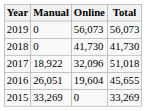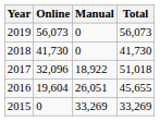 <table class="wikitable">
 <tr>
 <th>Year</th>
+<th>Online</th>
 <th>Manual</th>
-<th>Online</th>
 <th>Total</th>
 </tr>
 <tr>
 <td>2019</td>
+<td>56,073</td>
 <td>0</td>
-<td>56,073</td>
 <td>56,073</td>
 </tr>
 <tr>
 <td>2018</td>
+<td>41,730</td>
 <td>0</td>
-<td>41,730</td>
 <td>41,730</td>
 </tr>
 <tr>
 <td>2017</td>
+<td>32,096</td>
 <td>18,922</td>
-<td>32,096</td>
 <td>51,018</td>
 </tr>
 <tr>
 <td>2016</td>
+<td>19,604</td>
 <td>26,051</td>
-<td>19,604</td>
 <td>45,655</td>
 </tr>
 <tr>
 <td>2015</td>
+<td>0</td>
 <td>33,269</td>
-<td>0</td>
 <td>33,269</td>
 </tr>
 </table>
